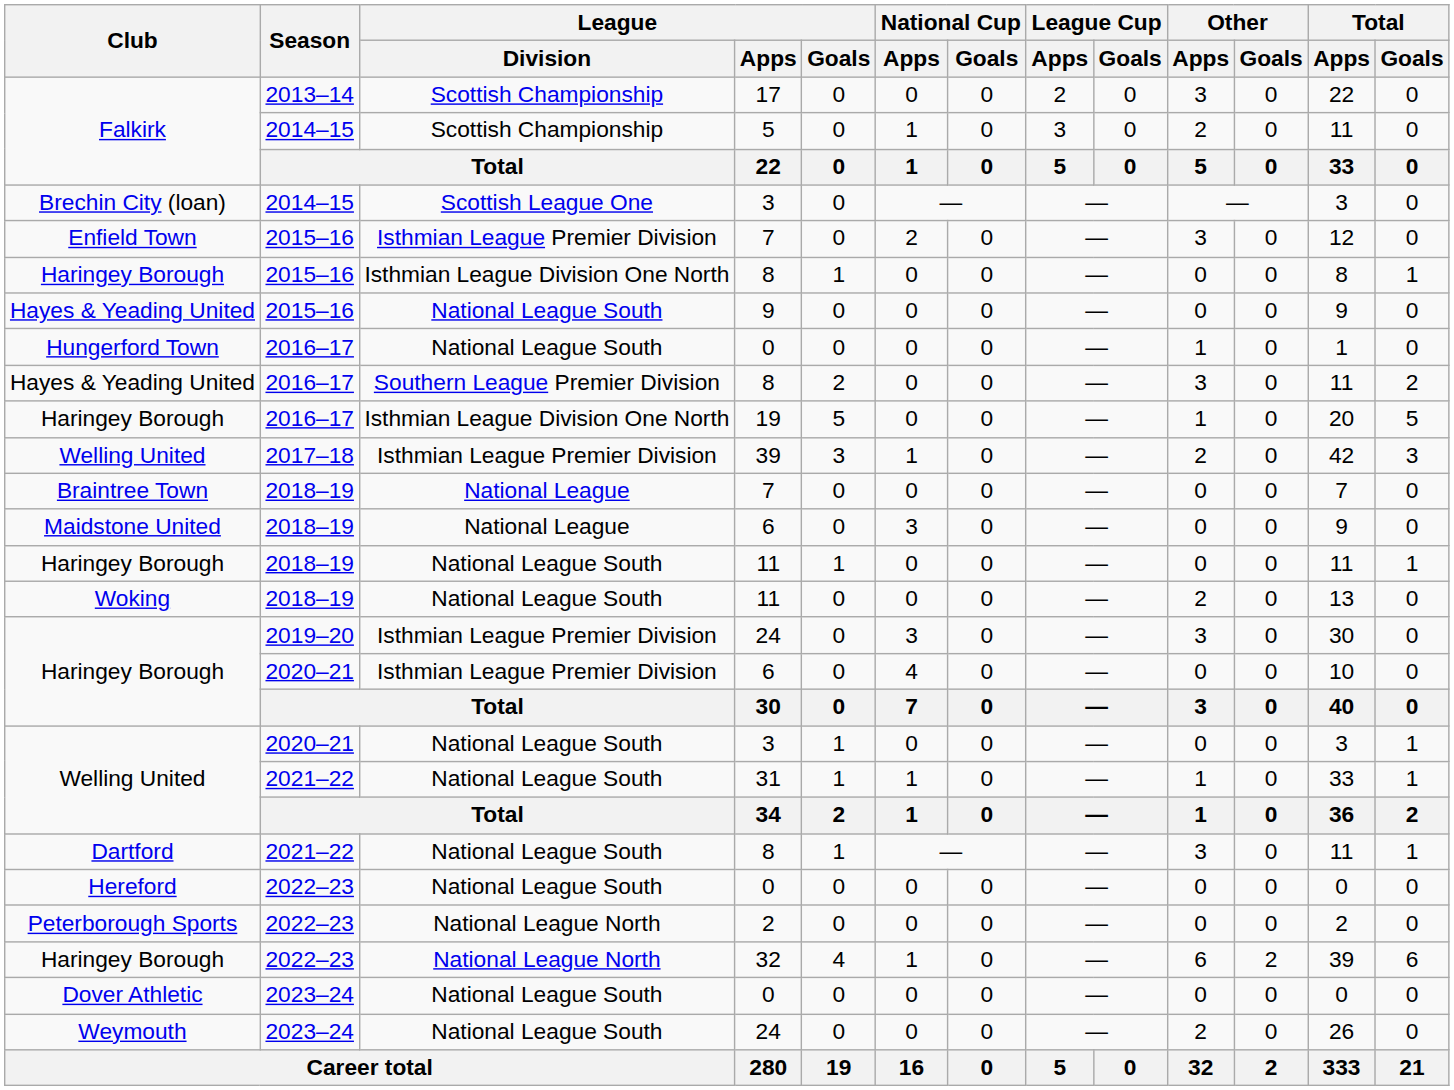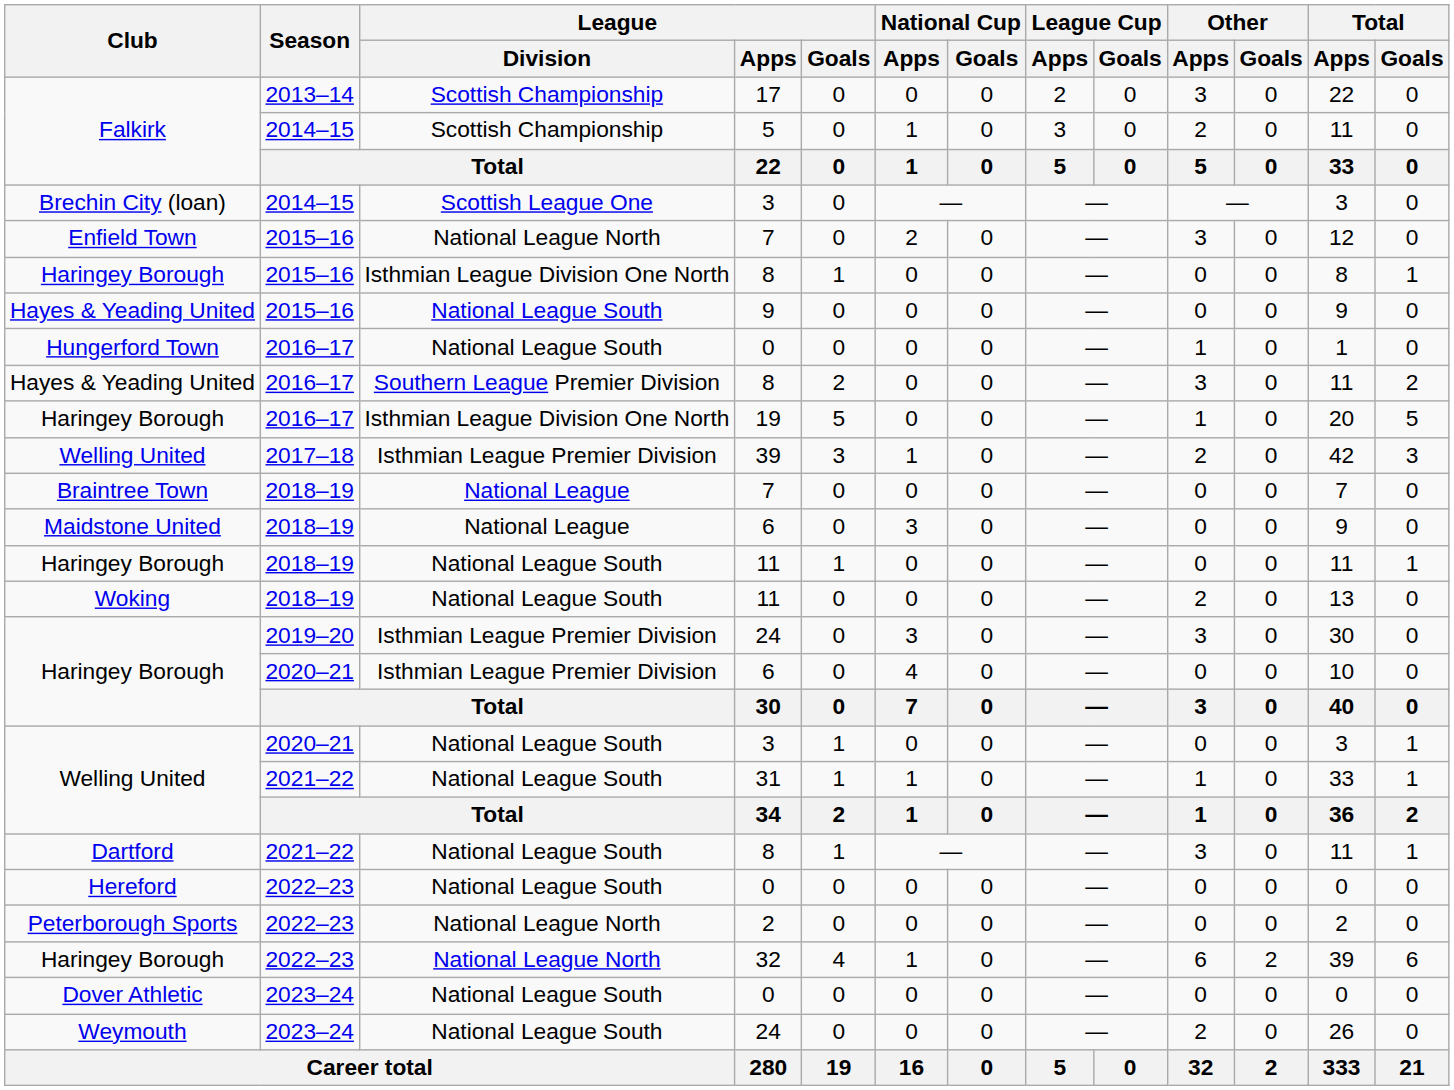 <table class="wikitable" style="text-align: center;">
 <tr>
 <th rowspan="2">Club</th>
 <th rowspan="2">Season</th>
 <th colspan="3">League</th>
 <th colspan="2">National Cup</th>
 <th colspan="2">League Cup</th>
 <th colspan="2">Other</th>
 <th colspan="2">Total</th>
 </tr>
 <tr>
 <th>Division</th>
 <th>Apps</th>
 <th>Goals</th>
 <th>Apps</th>
 <th>Goals</th>
 <th>Apps</th>
 <th>Goals</th>
 <th>Apps</th>
 <th>Goals</th>
 <th>Apps</th>
 <th>Goals</th>
 </tr>
 <tr>
 <td rowspan="3" valign="center"><a href='#'>Falkirk</a></td>
 <td><a href='#'>2013–14</a></td>
 <td><a href='#'>Scottish Championship</a></td>
 <td>17</td>
 <td>0</td>
 <td>0</td>
 <td>0</td>
 <td>2</td>
 <td>0</td>
 <td>3</td>
 <td>0</td>
 <td>22</td>
 <td>0</td>
 </tr>
 <tr>
 <td><a href='#'>2014–15</a></td>
 <td>Scottish Championship</td>
 <td>5</td>
 <td>0</td>
 <td>1</td>
 <td>0</td>
 <td>3</td>
 <td>0</td>
 <td>2</td>
 <td>0</td>
 <td>11</td>
 <td>0</td>
 </tr>
 <tr>
 <th colspan="2">Total</th>
 <th>22</th>
 <th>0</th>
 <th>1</th>
 <th>0</th>
 <th>5</th>
 <th>0</th>
 <th>5</th>
 <th>0</th>
 <th>33</th>
 <th>0</th>
 </tr>
 <tr>
 <td rowspan="1" valign="center"><a href='#'>Brechin City</a> (loan)</td>
 <td><a href='#'>2014–15</a></td>
 <td><a href='#'>Scottish League One</a></td>
 <td>3</td>
 <td>0</td>
 <td colspan="2">—</td>
 <td colspan="2">—</td>
 <td colspan="2">—</td>
 <td>3</td>
 <td>0</td>
 </tr>
 <tr>
 <td rowspan="1" valign="center"><a href='#'>Enfield Town</a></td>
 <td><a href='#'>2015–16</a></td>
-<td><a href='#'>Isthmian League</a> Premier Division</td>
+<td>National League North</td>
 <td>7</td>
 <td>0</td>
 <td>2</td>
 <td>0</td>
 <td colspan="2">—</td>
 <td>3</td>
 <td>0</td>
 <td>12</td>
 <td>0</td>
 </tr>
 <tr>
 <td rowspan="1" valign="center"><a href='#'>Haringey Borough</a></td>
 <td><a href='#'>2015–16</a></td>
 <td>Isthmian League Division One North</td>
 <td>8</td>
 <td>1</td>
 <td>0</td>
 <td>0</td>
 <td colspan="2">—</td>
 <td>0</td>
 <td>0</td>
 <td>8</td>
 <td>1</td>
 </tr>
 <tr>
 <td rowspan="1" valign="center"><a href='#'>Hayes & Yeading United</a></td>
 <td><a href='#'>2015–16</a></td>
 <td><a href='#'>National League South</a></td>
 <td>9</td>
 <td>0</td>
 <td>0</td>
 <td>0</td>
 <td colspan="2">—</td>
 <td>0</td>
 <td>0</td>
 <td>9</td>
 <td>0</td>
 </tr>
 <tr>
 <td rowspan="1" valign="center"><a href='#'>Hungerford Town</a></td>
 <td><a href='#'>2016–17</a></td>
 <td>National League South</td>
 <td>0</td>
 <td>0</td>
 <td>0</td>
 <td>0</td>
 <td colspan="2">—</td>
 <td>1</td>
 <td>0</td>
 <td>1</td>
 <td>0</td>
 </tr>
 <tr>
 <td rowspan="1" valign="center">Hayes & Yeading United</td>
 <td><a href='#'>2016–17</a></td>
 <td><a href='#'>Southern League</a> Premier Division</td>
 <td>8</td>
 <td>2</td>
 <td>0</td>
 <td>0</td>
 <td colspan="2">—</td>
 <td>3</td>
 <td>0</td>
 <td>11</td>
 <td>2</td>
 </tr>
 <tr>
 <td rowspan="1" valign="center">Haringey Borough</td>
 <td><a href='#'>2016–17</a></td>
 <td>Isthmian League Division One North</td>
 <td>19</td>
 <td>5</td>
 <td>0</td>
 <td>0</td>
 <td colspan="2">—</td>
 <td>1</td>
 <td>0</td>
 <td>20</td>
 <td>5</td>
 </tr>
 <tr>
 <td rowspan="1" valign="center"><a href='#'>Welling United</a></td>
 <td><a href='#'>2017–18</a></td>
 <td>Isthmian League Premier Division</td>
 <td>39</td>
 <td>3</td>
 <td>1</td>
 <td>0</td>
 <td colspan="2">—</td>
 <td>2</td>
 <td>0</td>
 <td>42</td>
 <td>3</td>
 </tr>
 <tr>
 <td rowspan="1" valign="center"><a href='#'>Braintree Town</a></td>
 <td><a href='#'>2018–19</a></td>
 <td><a href='#'>National League</a></td>
 <td>7</td>
 <td>0</td>
 <td>0</td>
 <td>0</td>
 <td colspan="2">—</td>
 <td>0</td>
 <td>0</td>
 <td>7</td>
 <td>0</td>
 </tr>
 <tr>
 <td rowspan="1" valign="center"><a href='#'>Maidstone United</a></td>
 <td><a href='#'>2018–19</a></td>
 <td>National League</td>
 <td>6</td>
 <td>0</td>
 <td>3</td>
 <td>0</td>
 <td colspan="2">—</td>
 <td>0</td>
 <td>0</td>
 <td>9</td>
 <td>0</td>
 </tr>
 <tr>
 <td rowspan="1" valign="center">Haringey Borough</td>
 <td><a href='#'>2018–19</a></td>
 <td>National League South</td>
 <td>11</td>
 <td>1</td>
 <td>0</td>
 <td>0</td>
 <td colspan="2">—</td>
 <td>0</td>
 <td>0</td>
 <td>11</td>
 <td>1</td>
 </tr>
 <tr>
 <td rowspan="1" valign="center"><a href='#'>Woking</a></td>
 <td><a href='#'>2018–19</a></td>
 <td>National League South</td>
 <td>11</td>
 <td>0</td>
 <td>0</td>
 <td>0</td>
 <td colspan="2">—</td>
 <td>2</td>
 <td>0</td>
 <td>13</td>
 <td>0</td>
 </tr>
 <tr>
 <td rowspan="3" valign="center">Haringey Borough</td>
 <td><a href='#'>2019–20</a></td>
 <td>Isthmian League Premier Division</td>
 <td>24</td>
 <td>0</td>
 <td>3</td>
 <td>0</td>
 <td colspan="2">—</td>
 <td>3</td>
 <td>0</td>
 <td>30</td>
 <td>0</td>
 </tr>
 <tr>
 <td><a href='#'>2020–21</a></td>
 <td>Isthmian League Premier Division</td>
 <td>6</td>
 <td>0</td>
 <td>4</td>
 <td>0</td>
 <td colspan="2">—</td>
 <td>0</td>
 <td>0</td>
 <td>10</td>
 <td>0</td>
 </tr>
 <tr>
 <th colspan="2">Total</th>
 <th>30</th>
 <th>0</th>
 <th>7</th>
 <th>0</th>
 <th colspan="2">—</th>
 <th>3</th>
 <th>0</th>
 <th>40</th>
 <th>0</th>
 </tr>
 <tr>
 <td rowspan="3" valign="center">Welling United</td>
 <td><a href='#'>2020–21</a></td>
 <td>National League South</td>
 <td>3</td>
 <td>1</td>
 <td>0</td>
 <td>0</td>
 <td colspan="2">—</td>
 <td>0</td>
 <td>0</td>
 <td>3</td>
 <td>1</td>
 </tr>
 <tr>
 <td><a href='#'>2021–22</a></td>
 <td>National League South</td>
 <td>31</td>
 <td>1</td>
 <td>1</td>
 <td>0</td>
 <td colspan="2">—</td>
 <td>1</td>
 <td>0</td>
 <td>33</td>
 <td>1</td>
 </tr>
 <tr>
 <th colspan="2">Total</th>
 <th>34</th>
 <th>2</th>
 <th>1</th>
 <th>0</th>
 <th colspan="2">—</th>
 <th>1</th>
 <th>0</th>
 <th>36</th>
 <th>2</th>
 </tr>
 <tr>
 <td rowspan="1" valign="center"><a href='#'>Dartford</a></td>
 <td><a href='#'>2021–22</a></td>
 <td>National League South</td>
 <td>8</td>
 <td>1</td>
 <td colspan="2">—</td>
 <td colspan="2">—</td>
 <td>3</td>
 <td>0</td>
 <td>11</td>
 <td>1</td>
 </tr>
 <tr>
 <td rowspan="1" valign="center"><a href='#'>Hereford</a></td>
 <td><a href='#'>2022–23</a></td>
 <td>National League South</td>
 <td>0</td>
 <td>0</td>
 <td>0</td>
 <td>0</td>
 <td colspan="2">—</td>
 <td>0</td>
 <td>0</td>
 <td>0</td>
 <td>0</td>
 </tr>
 <tr>
 <td rowspan="1" valign="center"><a href='#'>Peterborough Sports</a></td>
 <td><a href='#'>2022–23</a></td>
 <td>National League North</td>
 <td>2</td>
 <td>0</td>
 <td>0</td>
 <td>0</td>
 <td colspan="2">—</td>
 <td>0</td>
 <td>0</td>
 <td>2</td>
 <td>0</td>
 </tr>
 <tr>
 <td>Haringey Borough</td>
 <td><a href='#'>2022–23</a></td>
 <td><a href='#'>National League North</a></td>
 <td>32</td>
 <td>4</td>
 <td>1</td>
 <td>0</td>
 <td colspan="2">—</td>
 <td>6</td>
 <td>2</td>
 <td>39</td>
 <td>6</td>
 </tr>
 <tr>
 <td rowspan="1" valign="center"><a href='#'>Dover Athletic</a></td>
 <td><a href='#'>2023–24</a></td>
 <td>National League South</td>
 <td>0</td>
 <td>0</td>
 <td>0</td>
 <td>0</td>
 <td colspan="2">—</td>
 <td>0</td>
 <td>0</td>
 <td>0</td>
 <td>0</td>
 </tr>
 <tr>
 <td rowspan="1" valign="center"><a href='#'>Weymouth</a></td>
 <td><a href='#'>2023–24</a></td>
 <td>National League South</td>
 <td>24</td>
 <td>0</td>
 <td>0</td>
 <td>0</td>
 <td colspan="2">—</td>
 <td>2</td>
 <td>0</td>
 <td>26</td>
 <td>0</td>
 </tr>
 <tr>
 <th colspan="3">Career total</th>
 <th>280</th>
 <th>19</th>
 <th>16</th>
 <th>0</th>
 <th>5</th>
 <th>0</th>
 <th>32</th>
 <th>2</th>
 <th>333</th>
 <th>21</th>
 </tr>
 </table>
